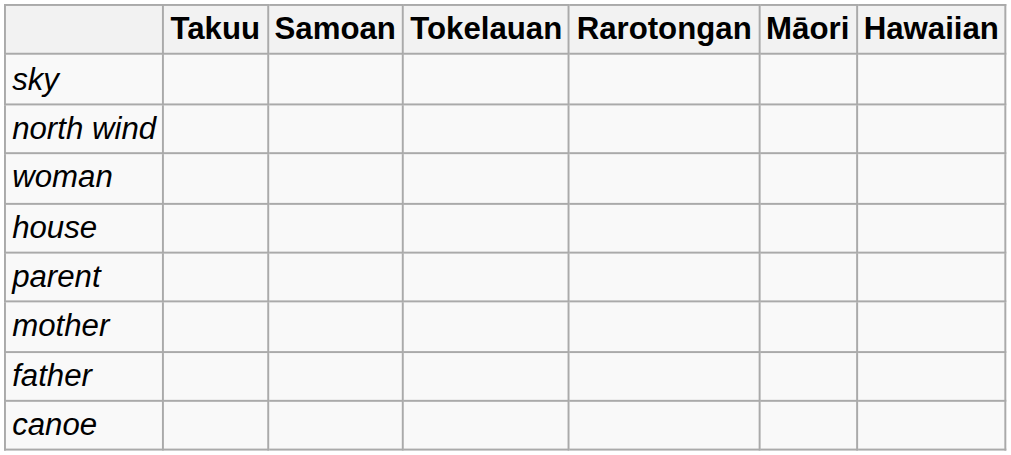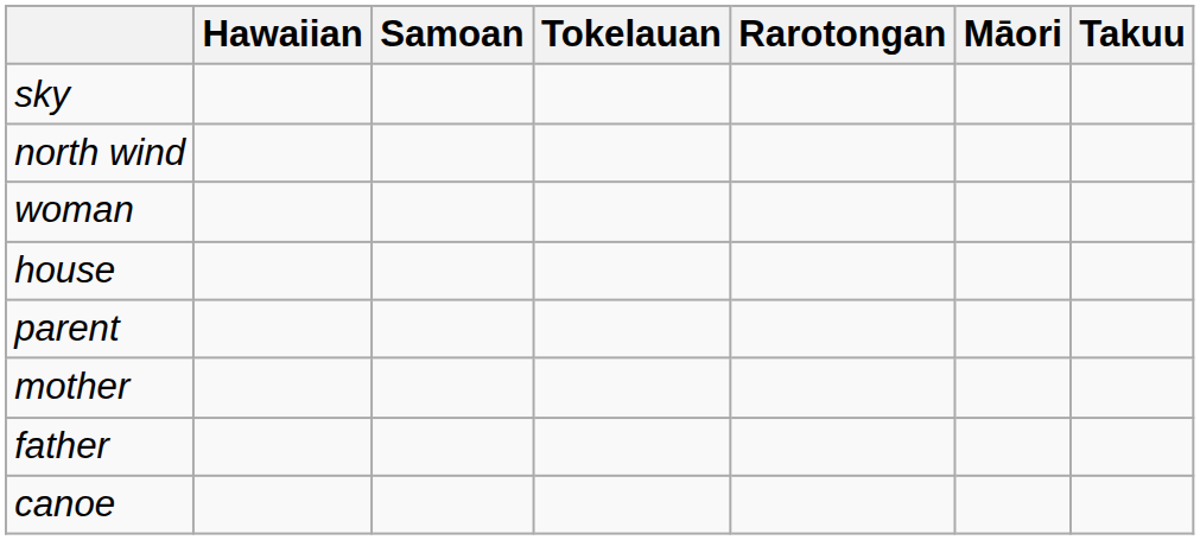 <table class="wikitable" |>
 <tr>
 <th></th>
-<th>Takuu</th>
+<th>Hawaiian</th>
 <th>Samoan</th>
 <th>Tokelauan</th>
 <th>Rarotongan</th>
 <th>Māori</th>
-<th>Hawaiian</th>
+<th>Takuu</th>
 </tr>
 <tr>
 <td><em>sky</em></td>
 <td></td>
 <td></td>
 <td></td>
 <td></td>
 <td></td>
 <td></td>
 </tr>
 <tr>
 <td><em>north wind</em></td>
 <td></td>
 <td></td>
 <td></td>
 <td></td>
 <td></td>
 <td></td>
 </tr>
 <tr>
 <td><em>woman</em></td>
 <td></td>
 <td></td>
 <td></td>
 <td></td>
 <td></td>
 <td></td>
 </tr>
 <tr>
 <td><em>house</em></td>
 <td></td>
 <td></td>
 <td></td>
 <td></td>
 <td></td>
 <td></td>
 </tr>
 <tr>
 <td><em>parent</em></td>
 <td></td>
 <td></td>
 <td></td>
 <td></td>
 <td></td>
 <td></td>
 </tr>
 <tr>
 <td><em>mother</em></td>
 <td></td>
 <td></td>
 <td></td>
 <td></td>
 <td></td>
 <td></td>
 </tr>
 <tr>
 <td><em>father</em></td>
 <td></td>
 <td></td>
 <td></td>
 <td></td>
 <td></td>
 <td></td>
 </tr>
 <tr>
 <td><em>canoe</em></td>
 <td></td>
 <td></td>
 <td></td>
 <td></td>
 <td></td>
 <td></td>
 </tr>
 </table>
